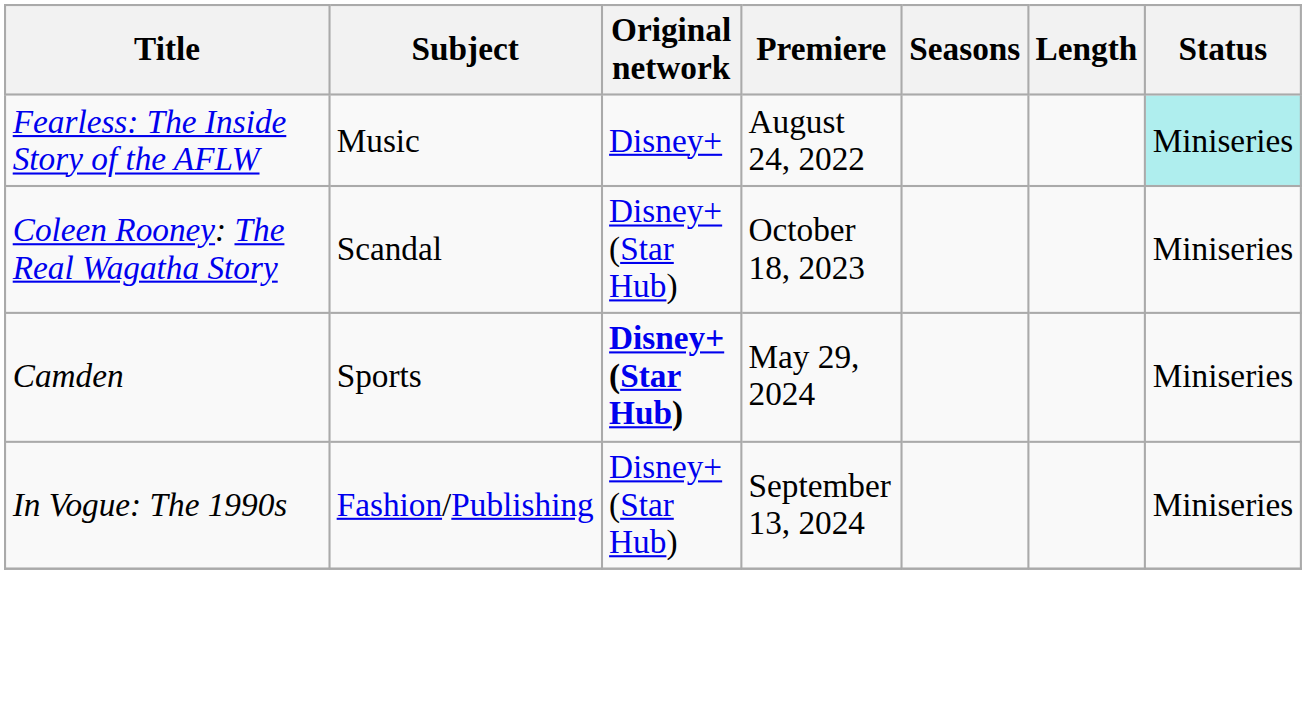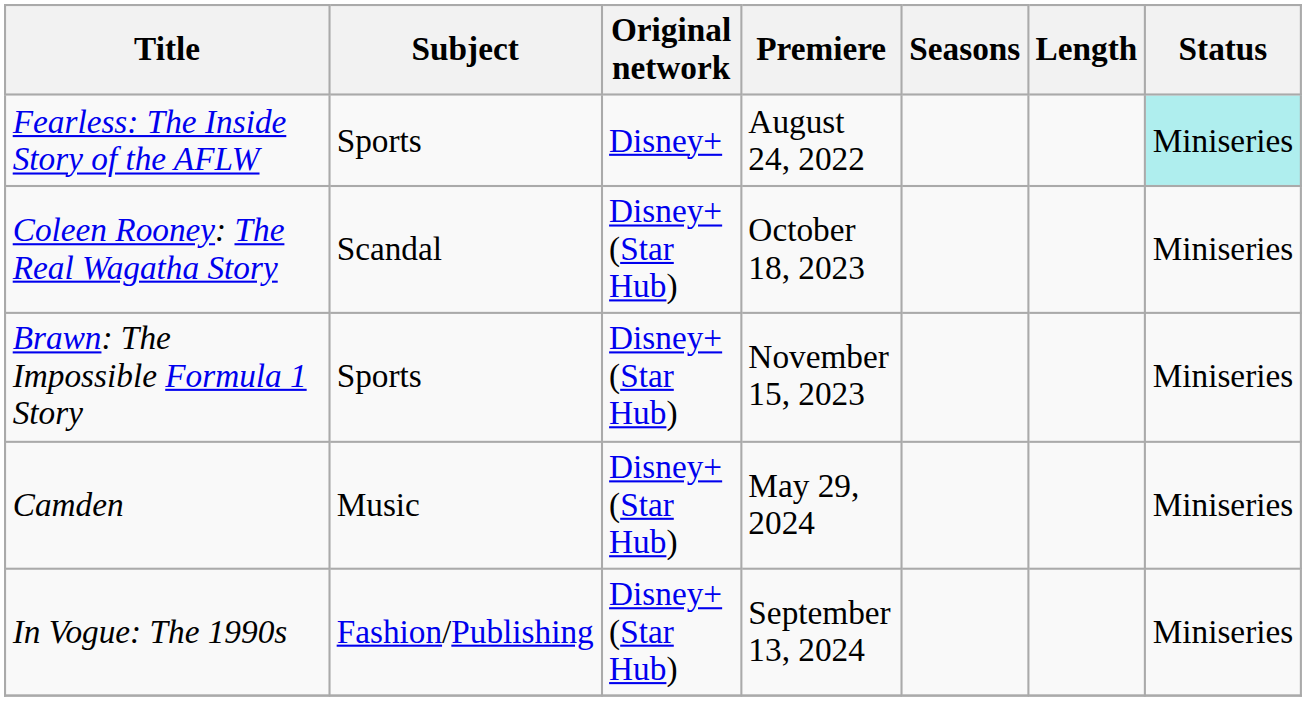 <table class="wikitable sortable" style="width:100%;">
 <tr>
 <th scope="col" style="width:25%;">Title</th>
 <th>Subject</th>
 <th>Original network</th>
 <th>Premiere</th>
 <th>Seasons</th>
 <th>Length</th>
 <th>Status</th>
 </tr>
 <tr>
 <td><em><a href='#'>Fearless: The Inside Story of the AFLW</a></em></td>
-<td>Music</td>
+<td>Sports</td>
 <td><a href='#'>Disney+</a></td>
 <td>August 24, 2022</td>
 <td></td>
 <td></td>
 <td style="background: paleturquoise;">Miniseries</td>
 </tr>
 <tr>
 <td><em><a href='#'>Coleen Rooney</a>: <a href='#'>The Real Wagatha Story</a></em></td>
 <td>Scandal</td>
 <td><a href='#'>Disney+</a> (<a href='#'>Star Hub</a>)</td>
 <td>October 18, 2023</td>
 <td></td>
 <td></td>
 <td>Miniseries</td>
 </tr>
 <tr>
+<td><em><a href='#'>Brawn</a>: The Impossible <a href='#'>Formula 1</a> Story</em></td>
+<td>Sports</td>
+<td><a href='#'>Disney+</a> (<a href='#'>Star Hub</a>)</td>
+<td>November 15, 2023</td>
+<td></td>
+<td></td>
+<td>Miniseries</td>
+</tr>
+<tr>
 <td><em>Camden</em></td>
-<td>Sports</td>
-<td><strong><a href='#'>Disney+</a> (<a href='#'>Star Hub</a>)</strong></td>
+<td>Music</td>
+<td><a href='#'>Disney+</a> (<a href='#'>Star Hub</a>)</td>
 <td>May 29, 2024</td>
 <td></td>
 <td></td>
 <td>Miniseries</td>
 </tr>
 <tr>
 <td><em>In Vogue: The 1990s</em></td>
 <td><a href='#'>Fashion</a>/<a href='#'>Publishing</a></td>
 <td><a href='#'>Disney+</a> (<a href='#'>Star Hub</a>)</td>
 <td>September 13, 2024</td>
 <td></td>
 <td></td>
 <td>Miniseries</td>
 </tr>
 <tr>
 </tr>
 </table>
